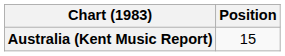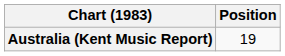 <table class="wikitable plainrowheaders">
 <tr>
 <th scope="col">Chart (1983)</th>
 <th scope="col">Position</th>
 </tr>
 <tr>
 <th scope="row">Australia (Kent Music Report)</th>
-<td style="text-align:center;">15</td>
+<td style="text-align:center;">19</td>
 </tr>
 </table>
